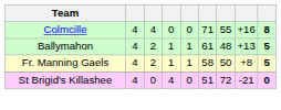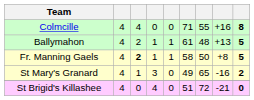 <table class="wikitable" style="text-align:center">
 <tr>
 <th style="width:175px;">Team</th>
 <th width="20"></th>
 <th width="20"></th>
 <th width="20"></th>
 <th width="20"></th>
 <th width="20"></th>
 <th width="20"></th>
 <th width="20"></th>
 <th width="20"></th>
 </tr>
 <tr style="background:#cfc;">
 <td><a href='#'>Colmcille</a></td>
 <td>4</td>
 <td>4</td>
 <td>0</td>
 <td>0</td>
 <td>71</td>
 <td>55</td>
 <td>+16</td>
 <td><strong>8</strong></td>
 </tr>
 <tr style="background:#cfc;">
 <td>Ballymahon</td>
 <td>4</td>
 <td>2</td>
 <td>1</td>
 <td>1</td>
 <td>61</td>
 <td>48</td>
 <td>+13</td>
 <td><strong>5</strong></td>
 </tr>
 <tr style="background:#ffffcc;">
 <td>Fr. Manning Gaels</td>
 <td>4</td>
-<td>2</td>
+<td><strong>2</strong></td>
 <td>1</td>
 <td>1</td>
 <td>58</td>
 <td>50</td>
 <td>+8</td>
 <td><strong>5</strong></td>
+</tr>
+<tr style="background:#ffffcc;">
+<td>St Mary's Granard</td>
+<td>4</td>
+<td>1</td>
+<td>3</td>
+<td>0</td>
+<td>49</td>
+<td>65</td>
+<td>-16</td>
+<td><strong>2</strong></td>
 </tr>
 <tr>
 </tr>
 <tr style="background:#fcf;">
 <td>St Brigid's Killashee</td>
 <td>4</td>
 <td>0</td>
 <td>4</td>
 <td>0</td>
 <td>51</td>
 <td>72</td>
 <td>-21</td>
 <td><strong>0</strong></td>
 </tr>
 </table>
